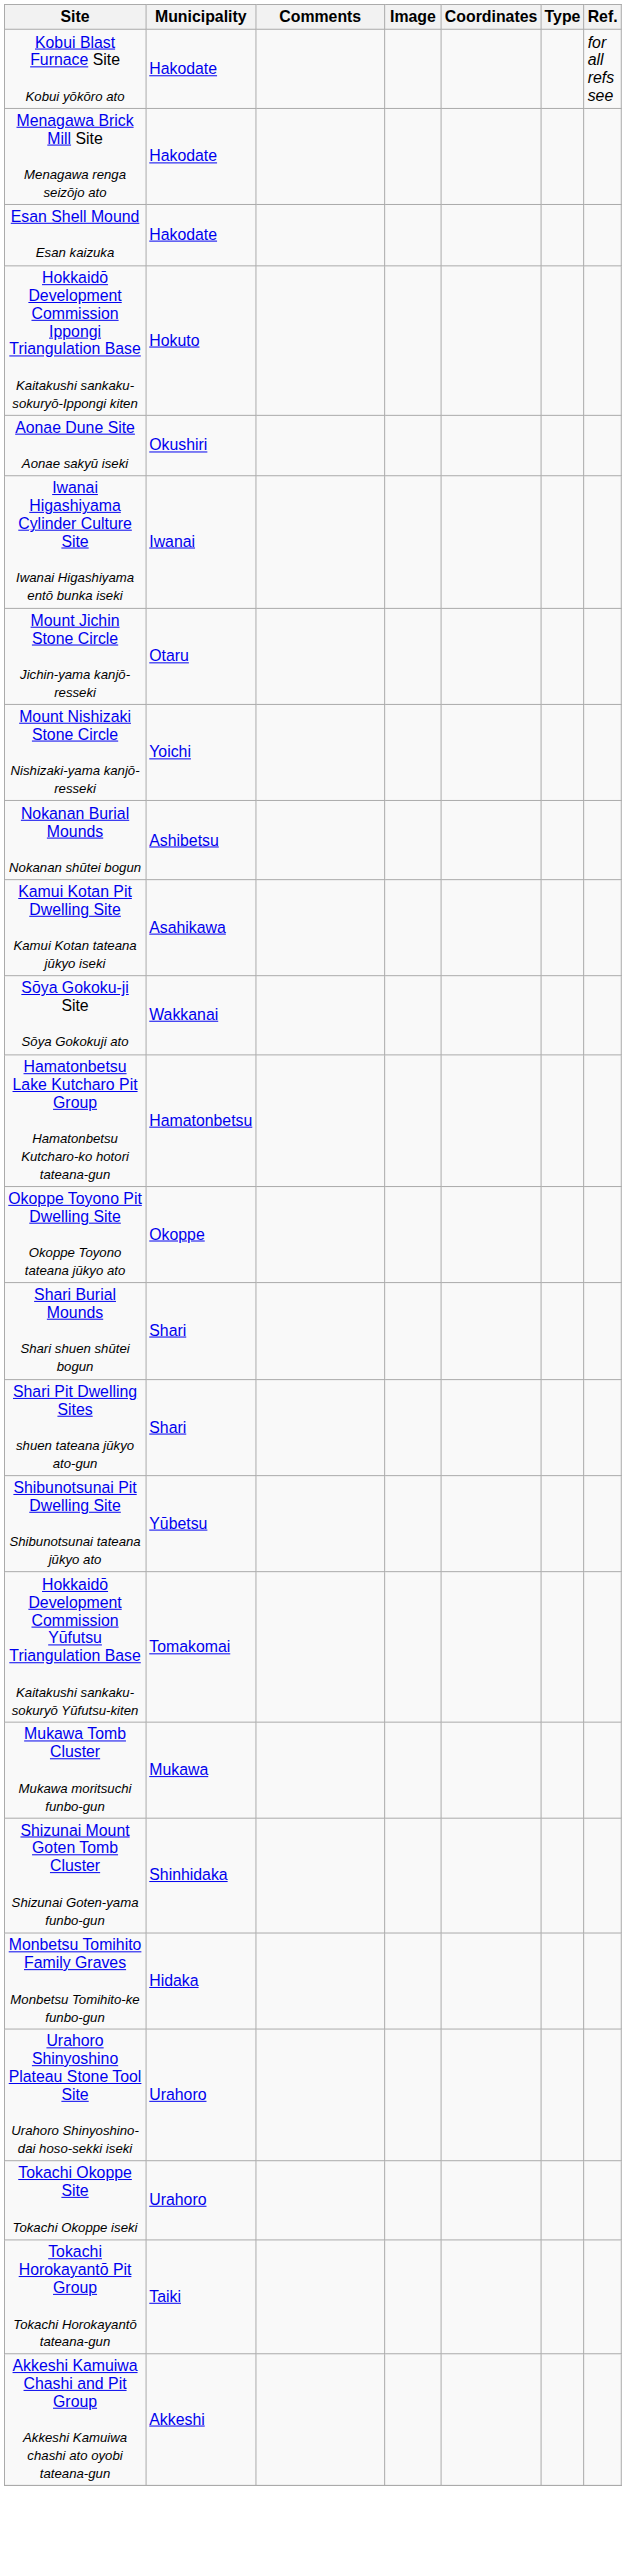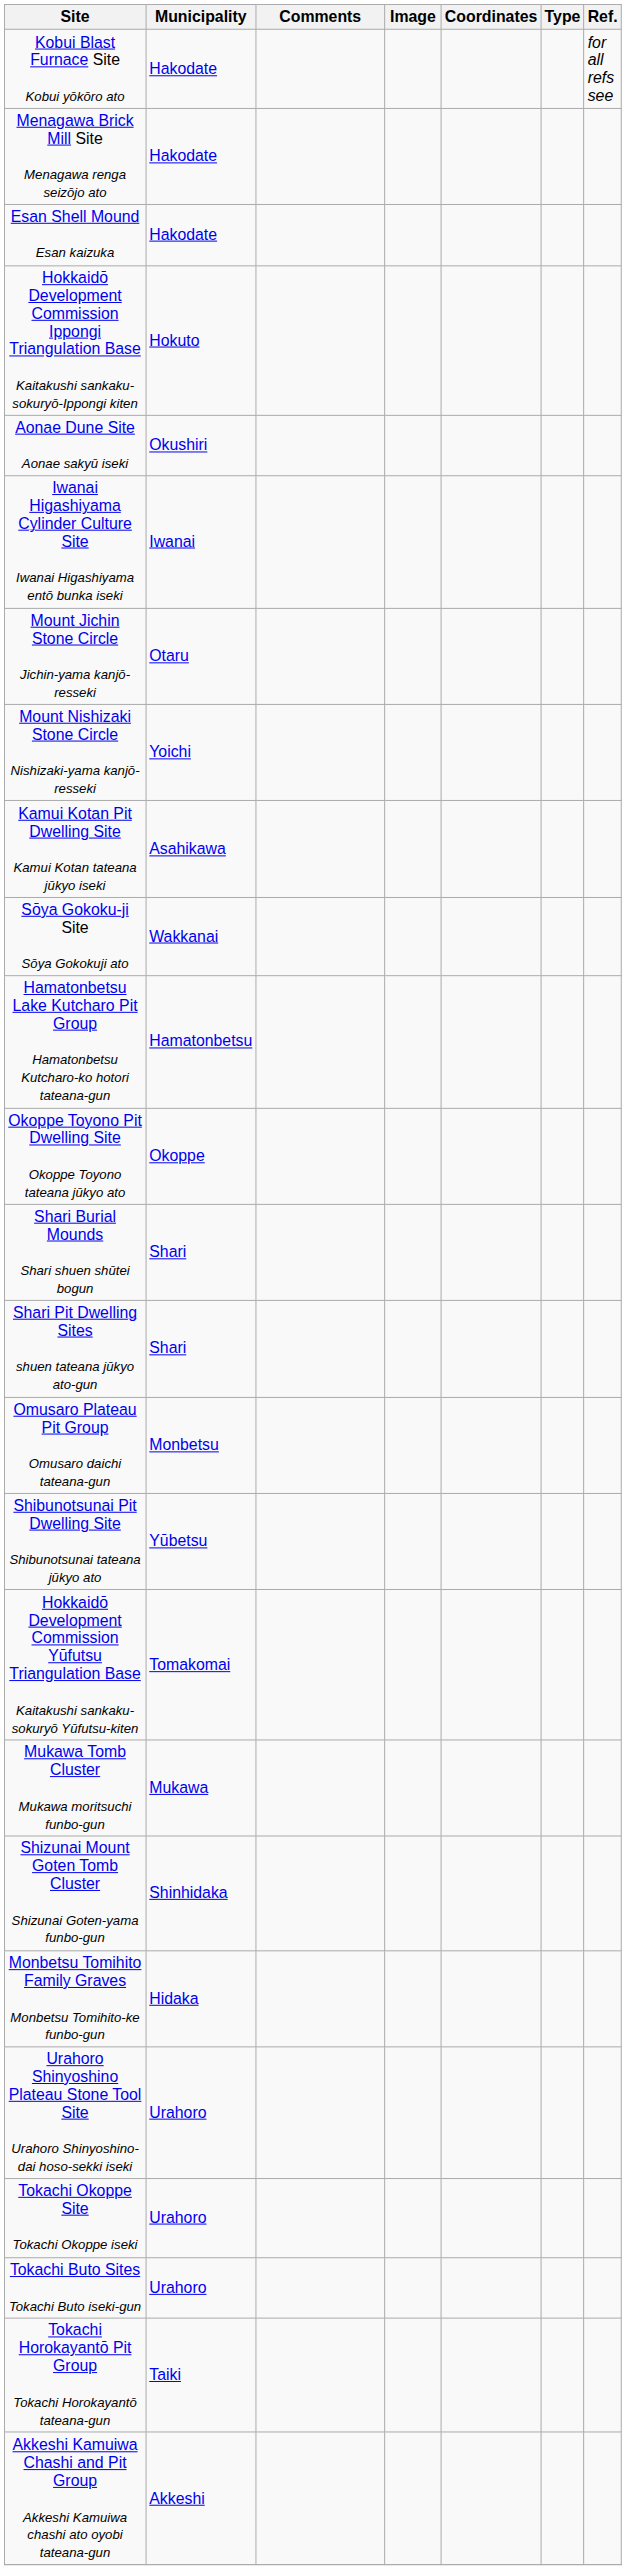 <table class="wikitable sortable"  style="width:100%;">
 <tr>
 <th width="30%" align="left">Site</th>
 <th width="10%" align="left">Municipality</th>
 <th width="30%" align="left" class="unsortable">Comments</th>
 <th width="10%" align="left"  class="unsortable">Image</th>
 <th width="10%" align="left" class="unsortable">Coordinates</th>
 <th width="5%" align="left">Type</th>
 <th width="5%" align="left"  class="unsortable">Ref.</th>
 </tr>
 <tr>
 <td align="center"><a href='#'>Kobui Blast Furnace</a> Site<br><br><small><em>Kobui yōkōro ato</em></small></td>
 <td><a href='#'>Hakodate</a></td>
 <td></td>
 <td></td>
 <td></td>
 <td></td>
 <td><em>for all refs see</em> </td>
 </tr>
 <tr>
 <td align="center"><a href='#'>Menagawa Brick Mill</a> Site<br><br><small><em>Menagawa renga seizōjo ato</em></small></td>
 <td><a href='#'>Hakodate</a></td>
 <td></td>
 <td></td>
 <td></td>
 <td></td>
 <td></td>
 </tr>
 <tr>
 <td align="center"><a href='#'>Esan Shell Mound</a><br><br><small><em>Esan kaizuka</em></small></td>
 <td><a href='#'>Hakodate</a></td>
 <td></td>
 <td></td>
 <td></td>
 <td></td>
 <td></td>
 </tr>
 <tr>
 <td align="center"><a href='#'>Hokkaidō Development Commission</a> <a href='#'>Ippongi Triangulation Base</a><br><br><small><em>Kaitakushi sankaku-sokuryō-Ippongi kiten</em></small></td>
 <td><a href='#'>Hokuto</a></td>
 <td></td>
 <td></td>
 <td></td>
 <td></td>
 <td></td>
 </tr>
 <tr>
 <td align="center"><a href='#'>Aonae Dune Site</a><br><br><small><em>Aonae sakyū iseki</em></small></td>
 <td><a href='#'>Okushiri</a></td>
 <td></td>
 <td></td>
 <td></td>
 <td></td>
 <td></td>
 </tr>
 <tr>
 <td align="center"><a href='#'>Iwanai Higashiyama Cylinder Culture Site</a><br><br><small><em>Iwanai Higashiyama entō bunka iseki</em></small></td>
 <td><a href='#'>Iwanai</a></td>
 <td></td>
 <td></td>
 <td></td>
 <td></td>
 <td></td>
 </tr>
 <tr>
 <td align="center"><a href='#'>Mount Jichin Stone Circle</a><br><br><small><em>Jichin-yama kanjō-resseki</em></small></td>
 <td><a href='#'>Otaru</a></td>
 <td></td>
 <td></td>
 <td></td>
 <td></td>
 <td></td>
 </tr>
 <tr>
 <td align="center"><a href='#'>Mount Nishizaki Stone Circle</a><br><br><small><em>Nishizaki-yama kanjō-resseki</em></small></td>
 <td><a href='#'>Yoichi</a></td>
 <td></td>
 <td></td>
 <td></td>
 <td></td>
 <td></td>
 </tr>
 <tr>
-<td align="center"><a href='#'>Nokanan Burial Mounds</a><br><br><small><em>Nokanan shūtei bogun</em></small></td>
-<td><a href='#'>Ashibetsu</a></td>
-<td></td>
-<td></td>
-<td></td>
-<td></td>
-<td></td>
-</tr>
-<tr>
 <td align="center"><a href='#'>Kamui Kotan Pit Dwelling Site</a><br><br><small><em>Kamui Kotan tateana jūkyo iseki</em></small></td>
 <td><a href='#'>Asahikawa</a></td>
 <td></td>
 <td></td>
 <td></td>
 <td></td>
 <td></td>
 </tr>
 <tr>
 <td align="center"><a href='#'>Sōya Gokoku-ji</a> Site<br><br><small><em>Sōya Gokokuji ato</em></small></td>
 <td><a href='#'>Wakkanai</a></td>
 <td></td>
 <td></td>
 <td></td>
 <td></td>
 <td></td>
 </tr>
 <tr>
 <td align="center"><a href='#'>Hamatonbetsu Lake Kutcharo Pit Group</a><br><br><small><em>Hamatonbetsu Kutcharo-ko hotori tateana-gun</em></small></td>
 <td><a href='#'>Hamatonbetsu</a></td>
 <td></td>
 <td></td>
 <td></td>
 <td></td>
 <td></td>
 </tr>
 <tr>
 <td align="center"><a href='#'>Okoppe Toyono Pit Dwelling Site</a><br><br><small><em>Okoppe Toyono tateana jūkyo ato</em></small></td>
 <td><a href='#'>Okoppe</a></td>
 <td></td>
 <td></td>
 <td></td>
 <td></td>
 <td></td>
 </tr>
 <tr>
 <td align="center"><a href='#'>Shari Burial Mounds</a><br><br><small><em>Shari shuen shūtei bogun</em></small></td>
 <td><a href='#'>Shari</a></td>
 <td></td>
 <td></td>
 <td></td>
 <td></td>
 <td></td>
 </tr>
 <tr>
 <td align="center"><a href='#'>Shari Pit Dwelling Sites</a><br><br><small><em>shuen tateana jūkyo ato-gun</em></small></td>
 <td><a href='#'>Shari</a></td>
+<td></td>
+<td></td>
+<td></td>
+<td></td>
+<td></td>
+</tr>
+<tr>
+<td align="center"><a href='#'>Omusaro Plateau Pit Group</a><br><br><small><em>Omusaro daichi tateana-gun</em></small></td>
+<td><a href='#'>Monbetsu</a></td>
 <td></td>
 <td></td>
 <td></td>
 <td></td>
 <td></td>
 </tr>
 <tr>
 <td align="center"><a href='#'>Shibunotsunai Pit Dwelling Site</a><br><br><small><em>Shibunotsunai tateana jūkyo ato</em></small></td>
 <td><a href='#'>Yūbetsu</a></td>
 <td></td>
 <td></td>
 <td></td>
 <td></td>
 <td></td>
 </tr>
 <tr>
 <td align="center"><a href='#'>Hokkaidō Development Commission</a> <a href='#'>Yūfutsu Triangulation Base</a><br><br><small><em>Kaitakushi sankaku-sokuryō Yūfutsu-kiten</em></small></td>
 <td><a href='#'>Tomakomai</a></td>
 <td></td>
 <td></td>
 <td></td>
 <td></td>
 <td></td>
 </tr>
 <tr>
 <td align="center"><a href='#'>Mukawa Tomb Cluster</a><br><br><small><em>Mukawa moritsuchi funbo-gun</em></small></td>
 <td><a href='#'>Mukawa</a></td>
 <td></td>
 <td></td>
 <td></td>
 <td></td>
 <td></td>
 </tr>
 <tr>
 <td align="center"><a href='#'>Shizunai Mount Goten Tomb Cluster</a><br><br><small><em>Shizunai Goten-yama funbo-gun</em></small></td>
 <td><a href='#'>Shinhidaka</a></td>
 <td></td>
 <td></td>
 <td></td>
 <td></td>
 <td></td>
 </tr>
 <tr>
 <td align="center"><a href='#'>Monbetsu Tomihito Family Graves</a><br><br><small><em>Monbetsu Tomihito-ke funbo-gun</em></small></td>
 <td><a href='#'>Hidaka</a></td>
 <td></td>
 <td></td>
 <td></td>
 <td></td>
 <td></td>
 </tr>
 <tr>
 <td align="center"><a href='#'>Urahoro Shinyoshino Plateau Stone Tool Site</a><br><br><small><em>Urahoro Shinyoshino-dai hoso-sekki iseki</em></small></td>
 <td><a href='#'>Urahoro</a></td>
 <td></td>
 <td></td>
 <td></td>
 <td></td>
 <td></td>
 </tr>
 <tr>
 <td align="center"><a href='#'>Tokachi Okoppe Site</a><br><br><small><em>Tokachi Okoppe iseki</em></small></td>
 <td><a href='#'>Urahoro</a></td>
 <td></td>
 <td></td>
 <td></td>
 <td></td>
 <td></td>
 </tr>
 <tr>
+<td align="center"><a href='#'>Tokachi Buto Sites</a><br><br><small><em>Tokachi Buto iseki-gun</em></small></td>
+<td><a href='#'>Urahoro</a></td>
+<td></td>
+<td></td>
+<td></td>
+<td></td>
+<td></td>
+</tr>
+<tr>
 <td align="center"><a href='#'>Tokachi Horokayantō Pit Group</a><br><br><small><em>Tokachi Horokayantō tateana-gun</em></small></td>
 <td><a href='#'>Taiki</a></td>
 <td></td>
 <td></td>
 <td></td>
 <td></td>
 <td></td>
 </tr>
 <tr>
 <td align="center"><a href='#'>Akkeshi Kamuiwa Chashi and Pit Group</a><br><br><small><em>Akkeshi Kamuiwa chashi ato oyobi tateana-gun</em></small></td>
 <td><a href='#'>Akkeshi</a></td>
 <td></td>
 <td></td>
 <td></td>
 <td></td>
 <td></td>
 </tr>
 <tr>
 </tr>
 </table>
